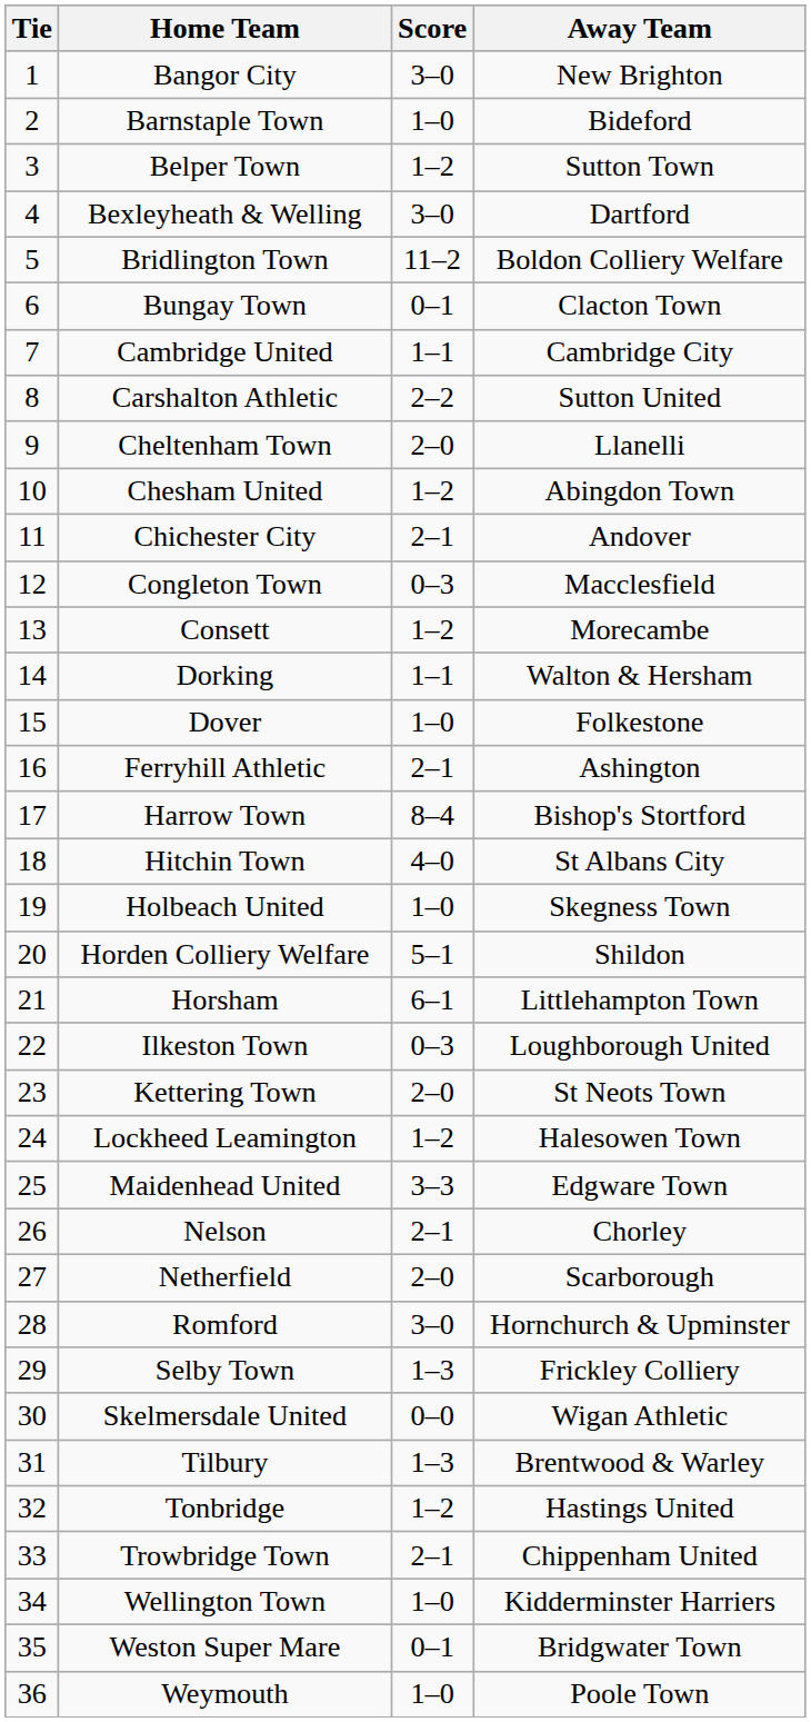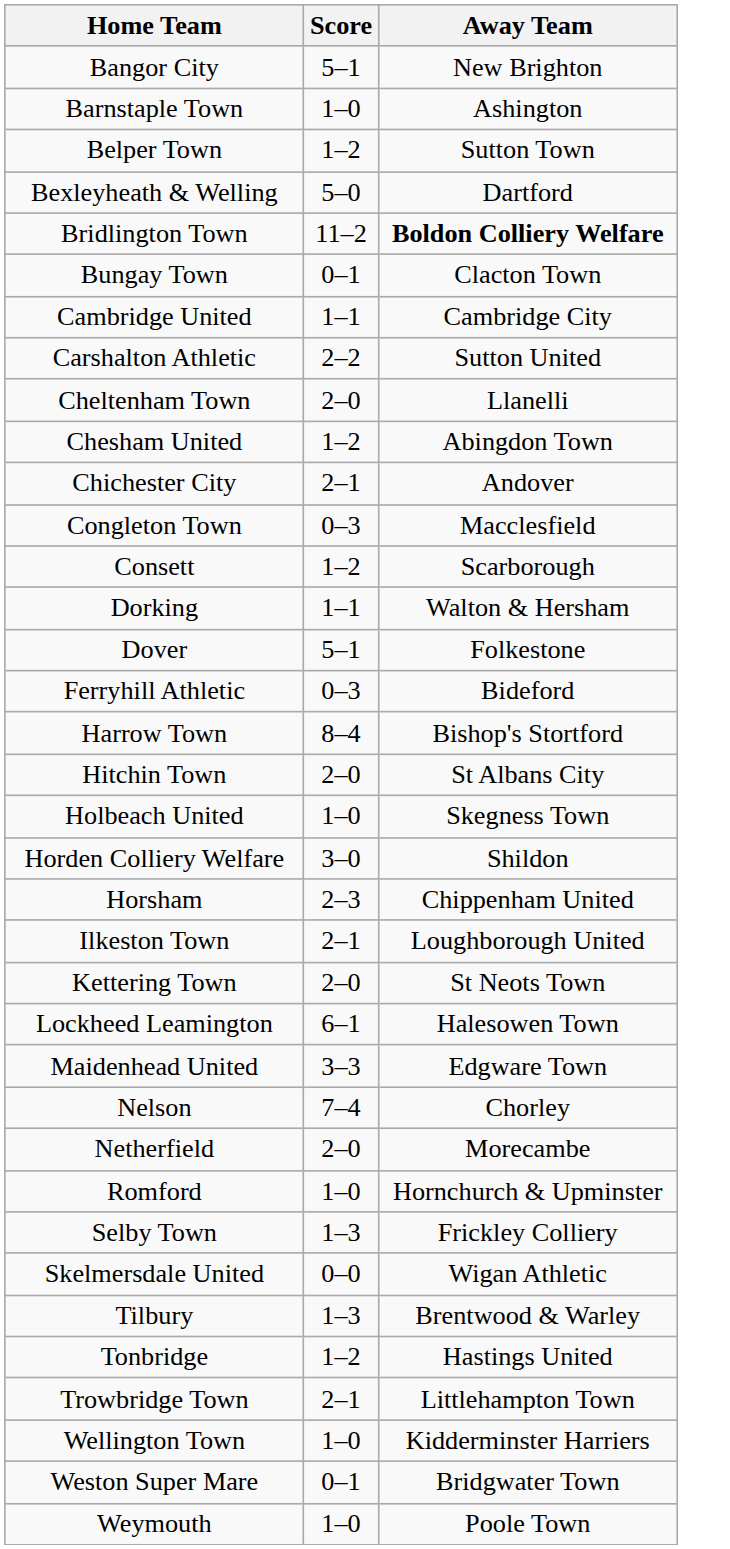 <table class="wikitable" style="text-align:center;">
 <tr>
-<th width=20>Tie</th>
 <th width=175>Home Team</th>
 <th width=20>Score</th>
 <th width=175>Away Team</th>
 </tr>
 <tr>
-<td>1</td>
 <td>Bangor City</td>
-<td>3–0</td>
+<td>5–1</td>
 <td>New Brighton</td>
 </tr>
 <tr>
-<td>2</td>
 <td>Barnstaple Town</td>
 <td>1–0</td>
-<td>Bideford</td>
+<td>Ashington</td>
 </tr>
 <tr>
-<td>3</td>
 <td>Belper Town</td>
 <td>1–2</td>
 <td>Sutton Town</td>
 </tr>
 <tr>
-<td>4</td>
 <td>Bexleyheath & Welling</td>
-<td>3–0</td>
+<td>5–0</td>
 <td>Dartford</td>
 </tr>
 <tr>
-<td>5</td>
 <td>Bridlington Town</td>
 <td>11–2</td>
-<td>Boldon Colliery Welfare</td>
+<td><strong>Boldon Colliery Welfare</strong></td>
 </tr>
 <tr>
-<td>6</td>
 <td>Bungay Town</td>
 <td>0–1</td>
 <td>Clacton Town</td>
 </tr>
 <tr>
-<td>7</td>
 <td>Cambridge United</td>
 <td>1–1</td>
 <td>Cambridge City</td>
 </tr>
 <tr>
-<td>8</td>
 <td>Carshalton Athletic</td>
 <td>2–2</td>
 <td>Sutton United</td>
 </tr>
 <tr>
-<td>9</td>
 <td>Cheltenham Town</td>
 <td>2–0</td>
 <td>Llanelli</td>
 </tr>
 <tr>
-<td>10</td>
 <td>Chesham United</td>
 <td>1–2</td>
 <td>Abingdon Town</td>
 </tr>
 <tr>
-<td>11</td>
 <td>Chichester City</td>
 <td>2–1</td>
 <td>Andover</td>
 </tr>
 <tr>
-<td>12</td>
 <td>Congleton Town</td>
 <td>0–3</td>
 <td>Macclesfield</td>
 </tr>
 <tr>
-<td>13</td>
 <td>Consett</td>
 <td>1–2</td>
-<td>Morecambe</td>
+<td>Scarborough</td>
 </tr>
 <tr>
-<td>14</td>
 <td>Dorking</td>
 <td>1–1</td>
 <td>Walton & Hersham</td>
 </tr>
 <tr>
-<td>15</td>
 <td>Dover</td>
-<td>1–0</td>
+<td>5–1</td>
 <td>Folkestone</td>
 </tr>
 <tr>
-<td>16</td>
 <td>Ferryhill Athletic</td>
-<td>2–1</td>
-<td>Ashington</td>
+<td>0–3</td>
+<td>Bideford</td>
 </tr>
 <tr>
-<td>17</td>
 <td>Harrow Town</td>
 <td>8–4</td>
 <td>Bishop's Stortford</td>
 </tr>
 <tr>
-<td>18</td>
 <td>Hitchin Town</td>
-<td>4–0</td>
+<td>2–0</td>
 <td>St Albans City</td>
 </tr>
 <tr>
-<td>19</td>
 <td>Holbeach United</td>
 <td>1–0</td>
 <td>Skegness Town</td>
 </tr>
 <tr>
-<td>20</td>
 <td>Horden Colliery Welfare</td>
-<td>5–1</td>
+<td>3–0</td>
 <td>Shildon</td>
 </tr>
 <tr>
-<td>21</td>
 <td>Horsham</td>
-<td>6–1</td>
-<td>Littlehampton Town</td>
+<td>2–3</td>
+<td>Chippenham United</td>
 </tr>
 <tr>
-<td>22</td>
 <td>Ilkeston Town</td>
-<td>0–3</td>
+<td>2–1</td>
 <td>Loughborough United</td>
 </tr>
 <tr>
-<td>23</td>
 <td>Kettering Town</td>
 <td>2–0</td>
 <td>St Neots Town</td>
 </tr>
 <tr>
-<td>24</td>
 <td>Lockheed Leamington</td>
-<td>1–2</td>
+<td>6–1</td>
 <td>Halesowen Town</td>
 </tr>
 <tr>
-<td>25</td>
 <td>Maidenhead United</td>
 <td>3–3</td>
 <td>Edgware Town</td>
 </tr>
 <tr>
-<td>26</td>
 <td>Nelson</td>
-<td>2–1</td>
+<td>7–4</td>
 <td>Chorley</td>
 </tr>
 <tr>
-<td>27</td>
 <td>Netherfield</td>
 <td>2–0</td>
-<td>Scarborough</td>
+<td>Morecambe</td>
 </tr>
 <tr>
-<td>28</td>
 <td>Romford</td>
-<td>3–0</td>
+<td>1–0</td>
 <td>Hornchurch & Upminster</td>
 </tr>
 <tr>
-<td>29</td>
 <td>Selby Town</td>
 <td>1–3</td>
 <td>Frickley Colliery</td>
 </tr>
 <tr>
-<td>30</td>
 <td>Skelmersdale United</td>
 <td>0–0</td>
 <td>Wigan Athletic</td>
 </tr>
 <tr>
-<td>31</td>
 <td>Tilbury</td>
 <td>1–3</td>
 <td>Brentwood & Warley</td>
 </tr>
 <tr>
-<td>32</td>
 <td>Tonbridge</td>
 <td>1–2</td>
 <td>Hastings United</td>
 </tr>
 <tr>
-<td>33</td>
 <td>Trowbridge Town</td>
 <td>2–1</td>
-<td>Chippenham United</td>
+<td>Littlehampton Town</td>
 </tr>
 <tr>
-<td>34</td>
 <td>Wellington Town</td>
 <td>1–0</td>
 <td>Kidderminster Harriers</td>
 </tr>
 <tr>
-<td>35</td>
 <td>Weston Super Mare</td>
 <td>0–1</td>
 <td>Bridgwater Town</td>
 </tr>
 <tr>
-<td>36</td>
 <td>Weymouth</td>
 <td>1–0</td>
 <td>Poole Town</td>
 </tr>
 </table>
